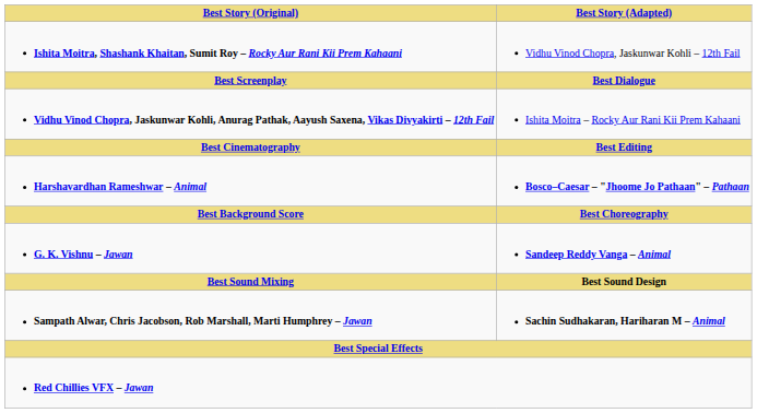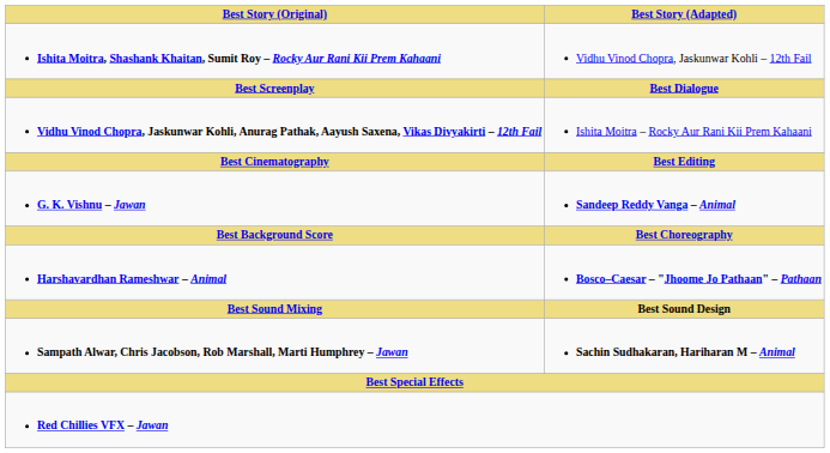 <table class="wikitable">
 <tr>
 <th style="background:#EEDD82;text-align:center;"><a href='#'>Best Story (Original)</a></th>
 <th style="background:#eedd82;text-align:center;"><a href='#'>Best Story (Adapted)</a></th>
 </tr>
 <tr>
 <td valign="top"><br><ul><li><strong><a href='#'>Ishita Moitra</a>, <a href='#'>Shashank Khaitan</a>, Sumit Roy – <em><a href='#'>Rocky Aur Rani Kii Prem Kahaani</a><strong><em></li></ul></td>
 <td valign="top"><br><ul><li></strong><a href='#'>Vidhu Vinod Chopra</a>, Jaskunwar Kohli – </em><a href='#'>12th Fail</a></em></strong></li></ul></td>
 </tr>
 <tr>
 <th style="background:#EEDD82;text-align:center;"><a href='#'>Best Screenplay</a></th>
 <th style="background:#eedd82;text-align:center;"><a href='#'>Best Dialogue</a></th>
 </tr>
 <tr>
 <td valign="top"><br><ul><li><strong><a href='#'>Vidhu Vinod Chopra</a>, Jaskunwar Kohli, Anurag Pathak, Aayush Saxena, <a href='#'>Vikas Divyakirti</a> – <em><a href='#'>12th Fail</a><strong><em></li></ul></td>
 <td valign="top"><br><ul><li></strong><a href='#'>Ishita Moitra</a><strong> </strong>– </em><a href='#'>Rocky Aur Rani Kii Prem Kahaani</a></em></strong></li></ul></td>
 </tr>
 <tr>
 <th style="background:#EEDD82;text-align:center;"><a href='#'>Best Cinematography</a></th>
 <th style="background:#eedd82;text-align:center;"><a href='#'>Best Editing</a></th>
 </tr>
 <tr>
-<td valign="top"><br><ul><li><strong><a href='#'>Harshavardhan Rameshwar</a></strong> <strong>– <a href='#'><em>Animal</em></a></strong></li></ul></td>
-<td valign="top"><br><ul><li><strong><a href='#'>Bosco–Caesar</a> – "<a href='#'>Jhoome Jo Pathaan</a>" – <a href='#'><em>Pathaan</em></a></strong></li></ul></td>
+<td valign="top"><br><ul><li><strong><a href='#'>G. K. Vishnu</a></strong> <strong>– <a href='#'><em>Jawan</em></a></strong></li></ul></td>
+<td valign="top"><br><ul><li><strong><a href='#'>Sandeep Reddy Vanga</a></strong> <strong>– <a href='#'><em>Animal</em></a></strong></li></ul></td>
 </tr>
 <tr>
 <th style="background:#EEDD82;text-align:center;"><a href='#'>Best Background Score</a></th>
 <th style="background:#eedd82;text-align:center;"><a href='#'>Best Choreography</a></th>
 </tr>
 <tr>
-<td valign="top"><br><ul><li><strong><a href='#'>G. K. Vishnu</a></strong> <strong>– <a href='#'><em>Jawan</em></a></strong></li></ul></td>
-<td valign="top"><br><ul><li><strong><a href='#'>Sandeep Reddy Vanga</a></strong> <strong>– <a href='#'><em>Animal</em></a></strong></li></ul></td>
+<td valign="top"><br><ul><li><strong><a href='#'>Harshavardhan Rameshwar</a></strong> <strong>– <a href='#'><em>Animal</em></a></strong></li></ul></td>
+<td valign="top"><br><ul><li><strong><a href='#'>Bosco–Caesar</a> – "<a href='#'>Jhoome Jo Pathaan</a>" – <a href='#'><em>Pathaan</em></a></strong></li></ul></td>
 </tr>
 <tr>
 <th style="background:#EEDD82;text-align:center;"><a href='#'>Best Sound Mixing</a></th>
 <th style="background:#eedd82;text-align:center;">Best Sound Design</th>
 </tr>
 <tr>
 <td valign="top"><br><ul><li><strong>Sampath Alwar, Chris Jacobson, Rob Marshall, Marti Humphrey – <a href='#'><em>Jawan</em></a></strong></li></ul></td>
 <td valign="top"><br><ul><li><strong>Sachin Sudhakaran, Hariharan M – <a href='#'><em>Animal</em></a></strong></li></ul></td>
 </tr>
 <tr>
 <th colspan="2" style="background:#EEDD82;text-align:center;"><a href='#'>Best Special Effects</a></th>
 </tr>
 <tr>
 <td colspan="2" valign="top"><br><ul><li><strong><a href='#'>Red Chillies VFX</a></strong> <strong>– <a href='#'><em>Jawan</em></a></strong></li></ul></td>
 </tr>
 </table>
